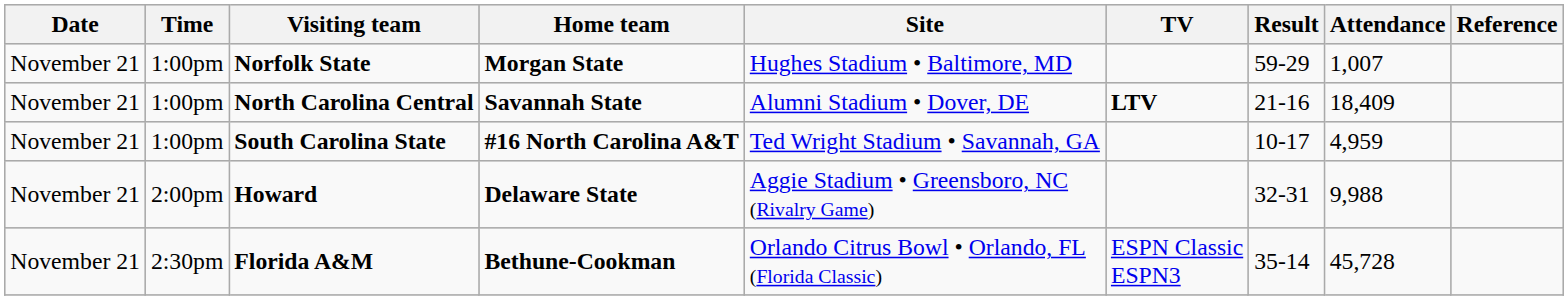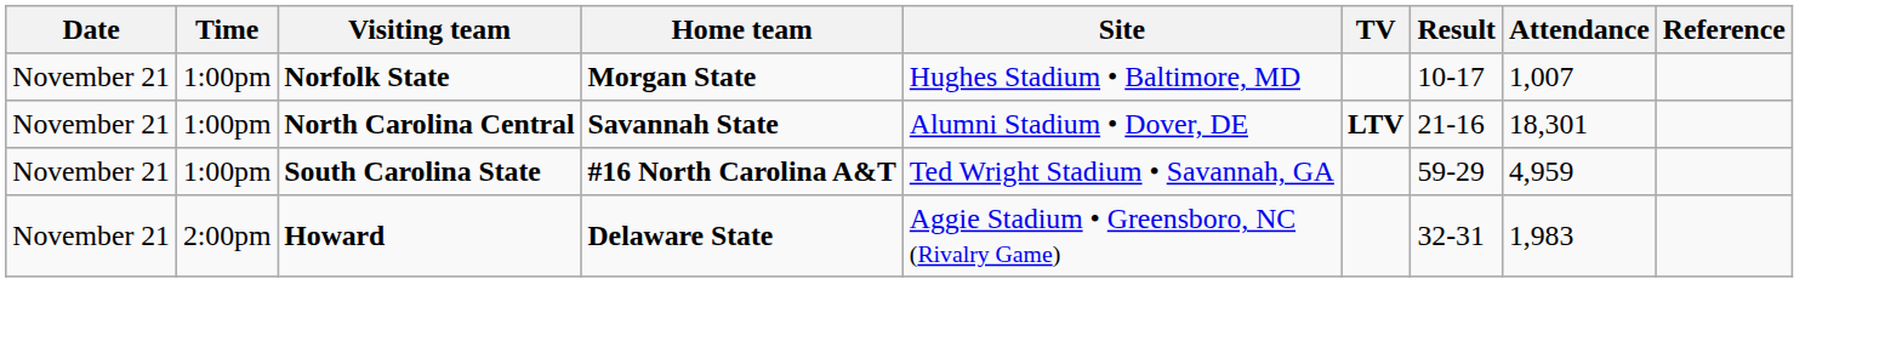 <table class="wikitable" style="font-size:95%;">
 <tr>
 <th>Date</th>
 <th>Time</th>
 <th>Visiting team</th>
 <th>Home team</th>
 <th>Site</th>
 <th>TV</th>
 <th>Result</th>
 <th>Attendance</th>
 <th class="unsortable">Reference</th>
 </tr>
 <tr bgcolor=>
 <td>November 21</td>
 <td>1:00pm</td>
 <td><strong>Norfolk State</strong></td>
 <td><strong>Morgan State</strong></td>
 <td><a href='#'>Hughes Stadium</a> • <a href='#'>Baltimore, MD</a></td>
 <td></td>
-<td>59-29</td>
+<td>10-17</td>
 <td>1,007</td>
 <td></td>
 </tr>
 <tr bgcolor=>
 <td>November 21</td>
 <td>1:00pm</td>
 <td><strong>North Carolina Central</strong></td>
 <td><strong>Savannah State</strong></td>
 <td><a href='#'>Alumni Stadium</a> • <a href='#'>Dover, DE</a></td>
 <td><strong>LTV</strong></td>
 <td>21-16</td>
-<td>18,409</td>
+<td>18,301</td>
 <td></td>
 </tr>
 <tr bgcolor=>
 <td>November 21</td>
 <td>1:00pm</td>
 <td><strong>South Carolina State</strong></td>
 <td><strong>#16 North Carolina A&T</strong></td>
 <td><a href='#'>Ted Wright Stadium</a> • <a href='#'>Savannah, GA</a></td>
 <td></td>
-<td>10-17</td>
+<td>59-29</td>
 <td>4,959</td>
 <td></td>
 </tr>
 <tr bgcolor=>
 <td>November 21</td>
 <td>2:00pm</td>
 <td><strong>Howard</strong></td>
 <td><strong>Delaware State</strong></td>
 <td><a href='#'>Aggie Stadium</a> • <a href='#'>Greensboro, NC</a><br><small>(<a href='#'>Rivalry Game</a>)</small></td>
 <td></td>
 <td>32-31</td>
-<td>9,988</td>
-<td></td>
-</tr>
-<tr bgcolor=>
-<td>November 21</td>
-<td>2:30pm</td>
-<td><strong>Florida A&M</strong></td>
-<td><strong>Bethune-Cookman</strong></td>
-<td><a href='#'>Orlando Citrus Bowl</a> • <a href='#'>Orlando, FL</a><br><small>(<a href='#'>Florida Classic</a>)</small></td>
-<td><a href='#'>ESPN Classic</a><br><a href='#'>ESPN3</a></td>
-<td>35-14</td>
-<td>45,728</td>
+<td>1,983</td>
 <td></td>
 </tr>
 </table>
